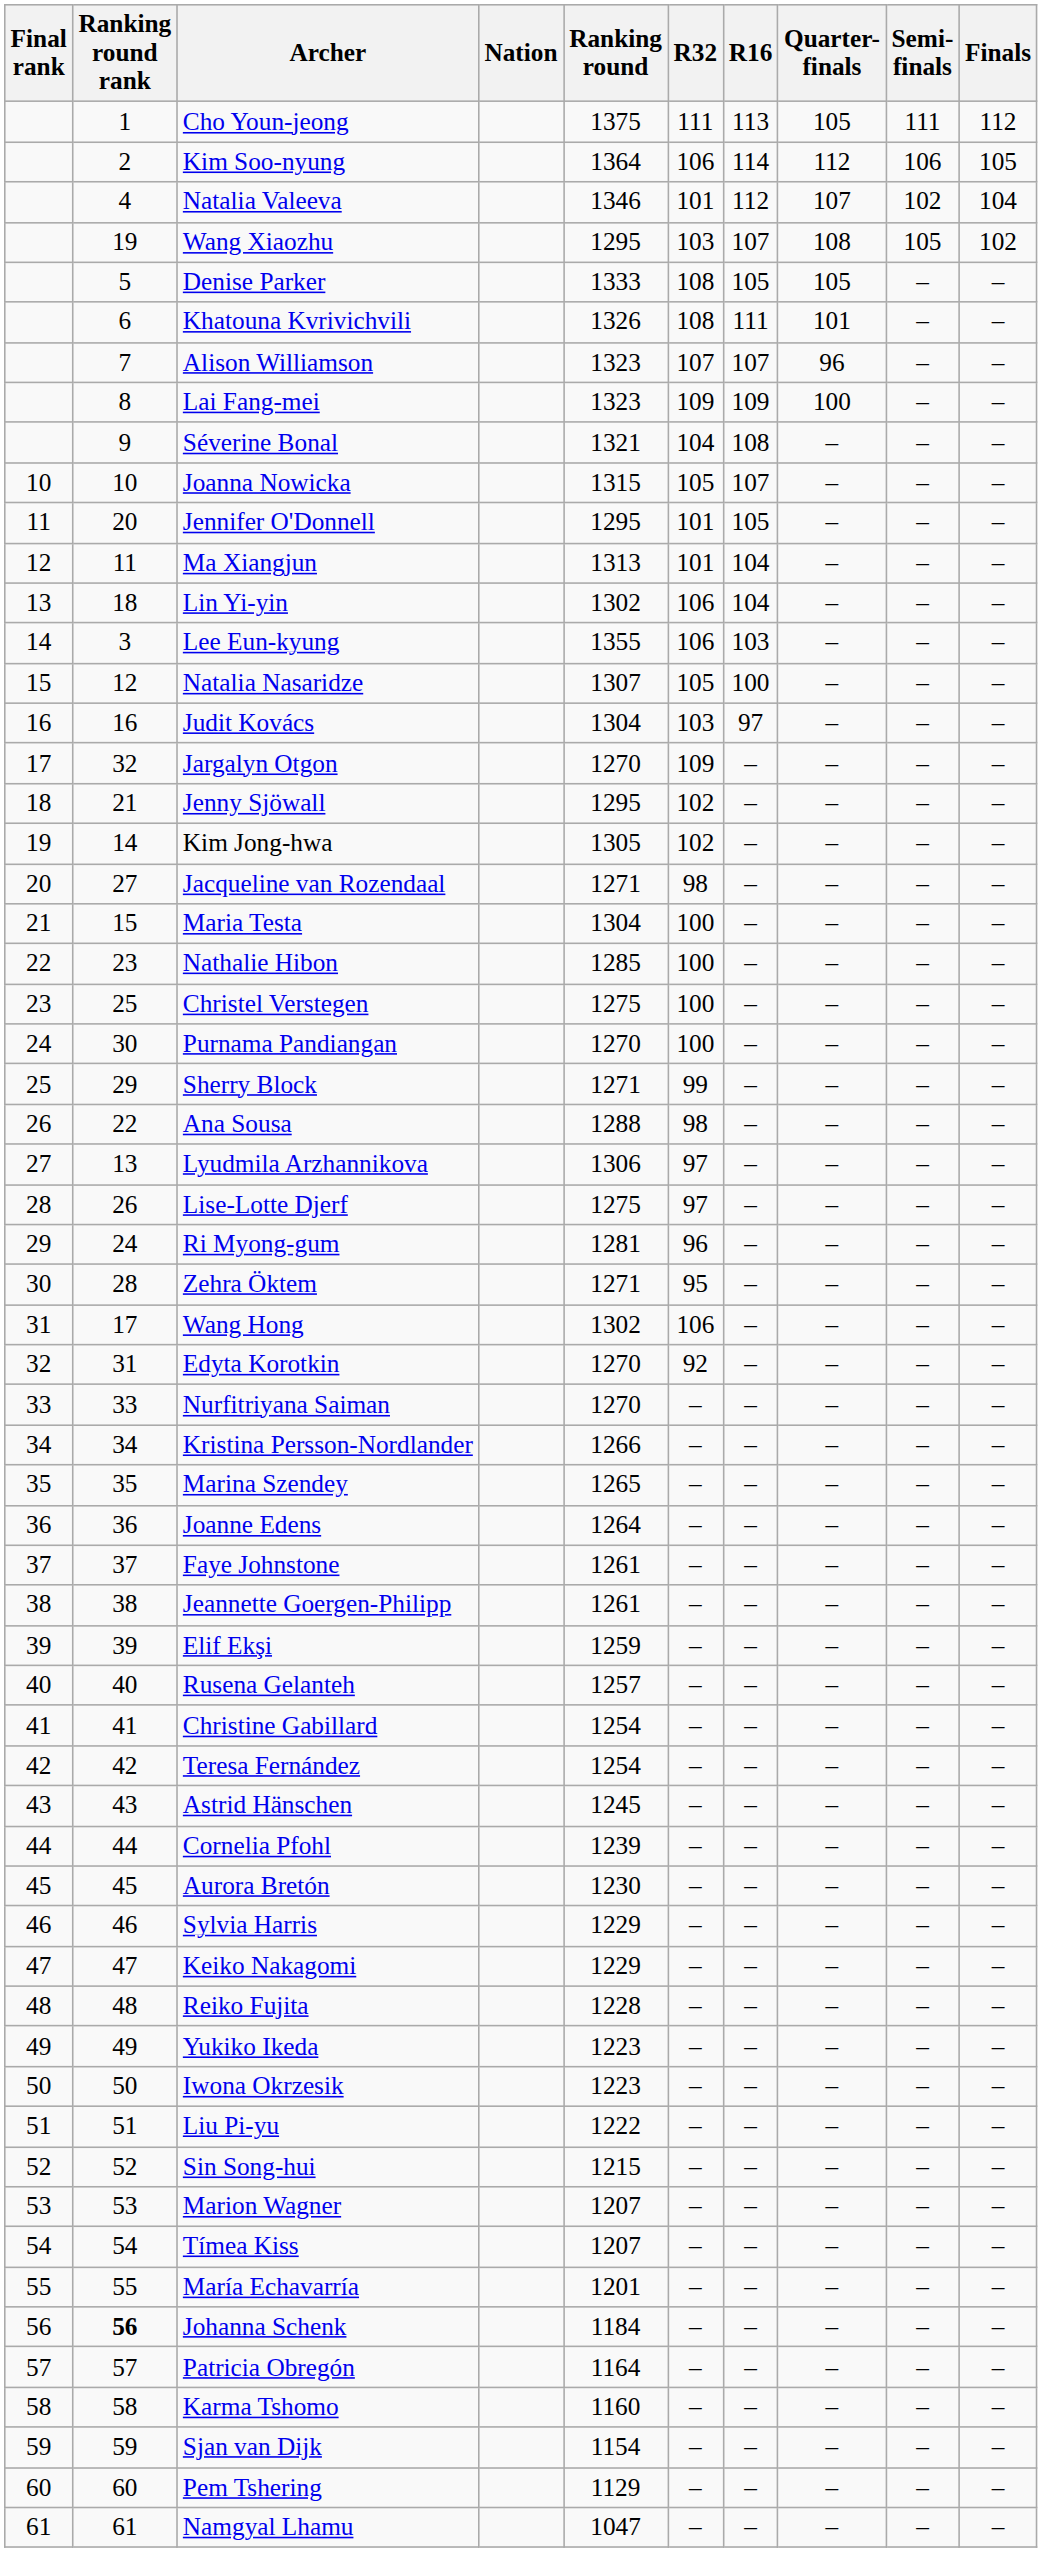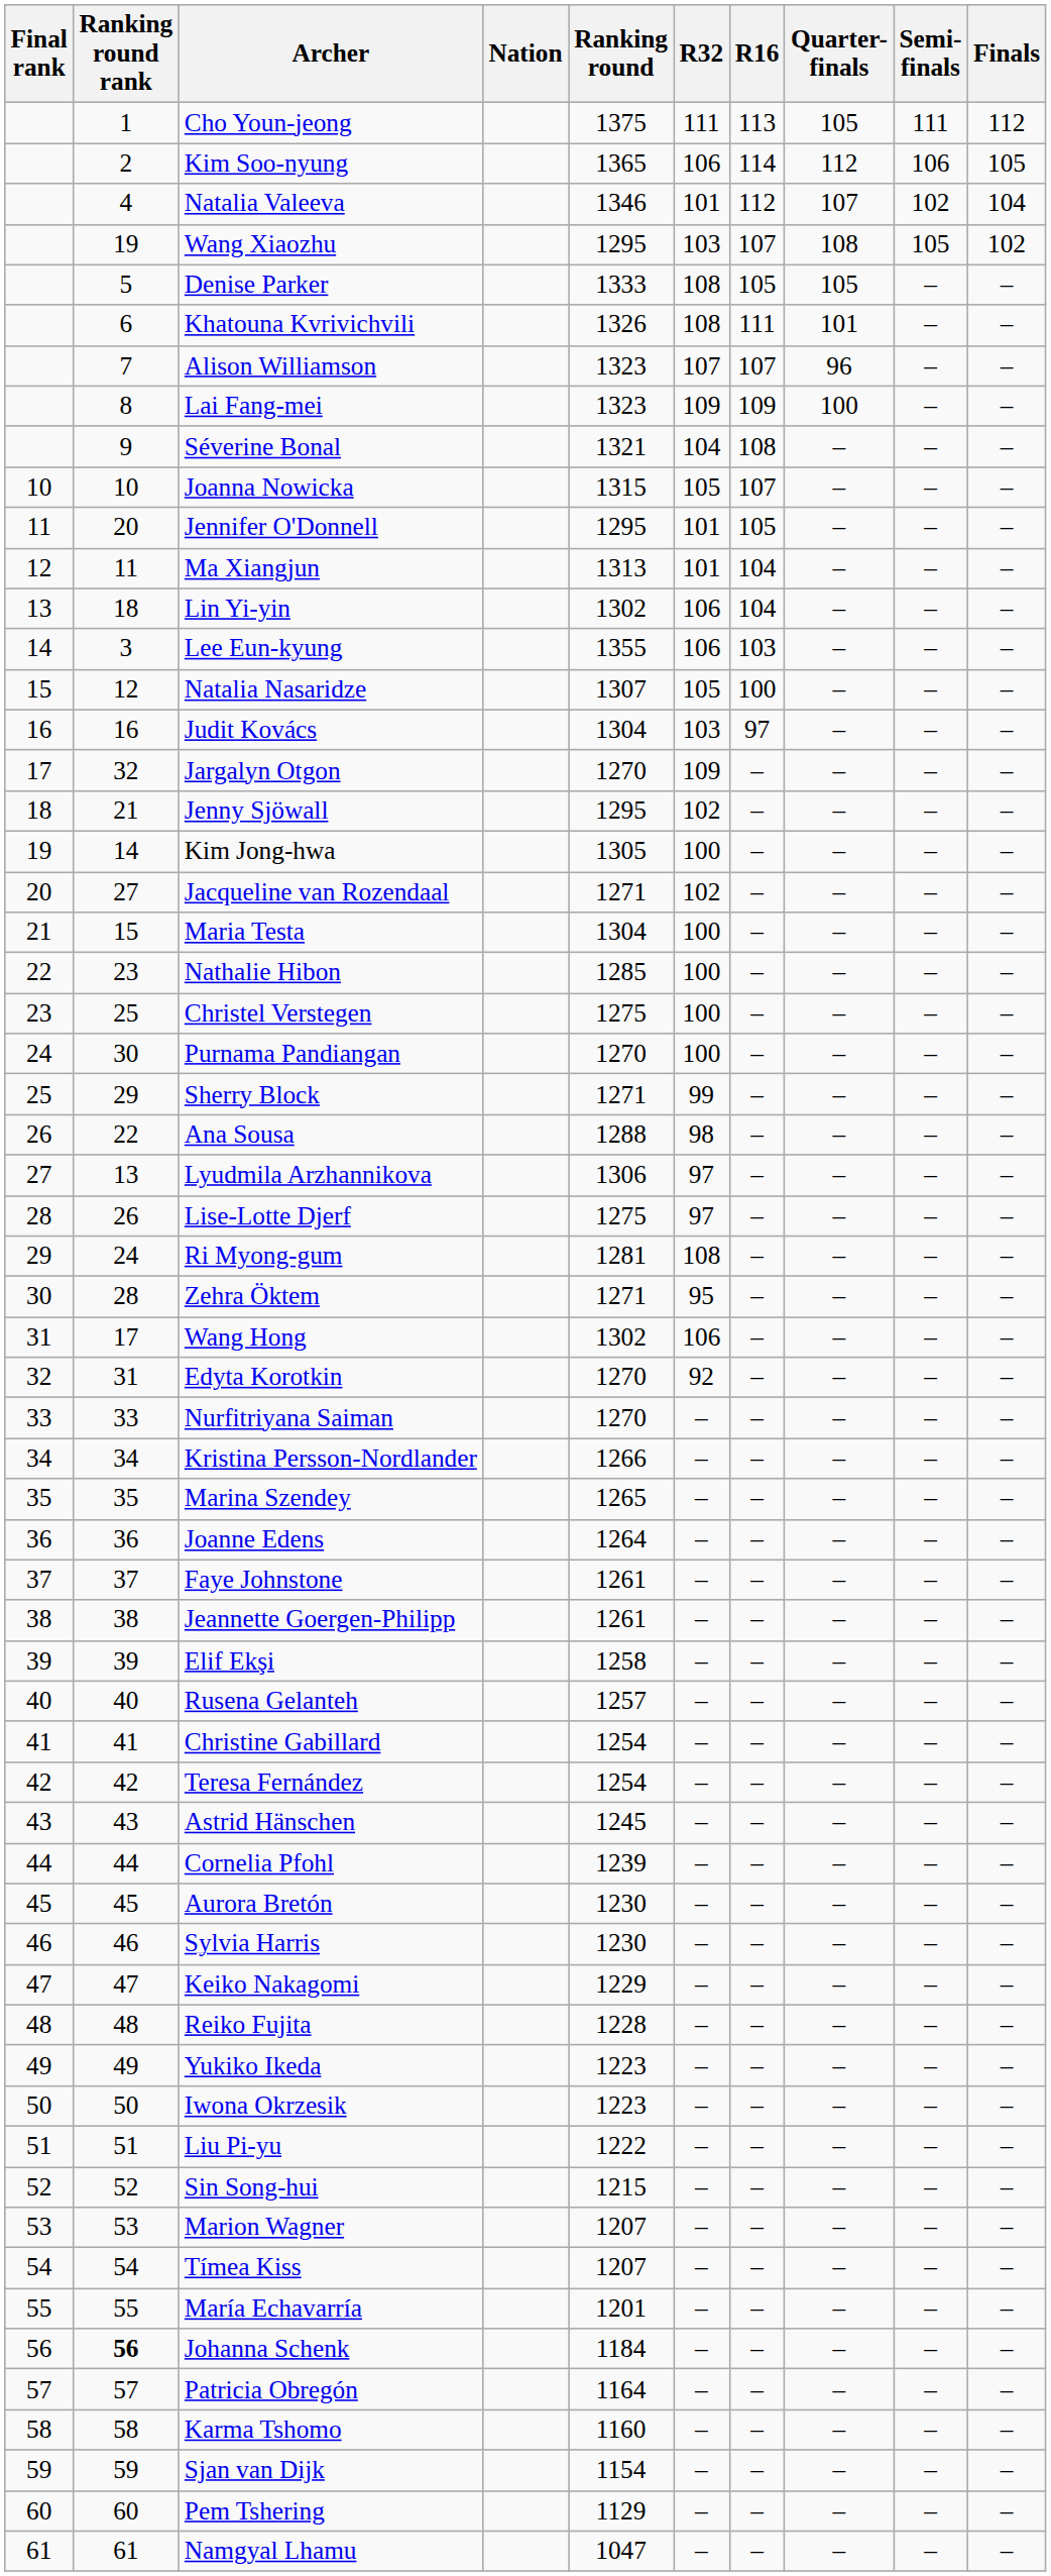 <table class="wikitable sortable" style="text-align:center">
 <tr>
 <th>Final <br> rank</th>
 <th>Ranking <br> round <br> rank</th>
 <th>Archer</th>
 <th>Nation</th>
 <th>Ranking <br> round</th>
 <th>R32</th>
 <th>R16</th>
 <th>Quarter- <br> finals</th>
 <th>Semi- <br> finals</th>
 <th>Finals</th>
 </tr>
 <tr>
 <td></td>
 <td>1</td>
 <td align=left><a href='#'>Cho Youn-jeong</a></td>
 <td align=left></td>
 <td>1375</td>
 <td>111</td>
 <td>113</td>
 <td>105</td>
 <td>111</td>
 <td>112</td>
 </tr>
 <tr>
 <td></td>
 <td>2</td>
 <td align=left><a href='#'>Kim Soo-nyung</a></td>
 <td align=left></td>
-<td>1364</td>
+<td>1365</td>
 <td>106</td>
 <td>114</td>
 <td>112</td>
 <td>106</td>
 <td>105</td>
 </tr>
 <tr>
 <td></td>
 <td>4</td>
 <td align=left><a href='#'>Natalia Valeeva</a></td>
 <td align=left></td>
 <td>1346</td>
 <td>101</td>
 <td>112</td>
 <td>107</td>
 <td>102</td>
 <td>104</td>
 </tr>
 <tr>
 <td></td>
 <td>19</td>
 <td align=left><a href='#'>Wang Xiaozhu</a></td>
 <td align=left></td>
 <td>1295</td>
 <td>103</td>
 <td>107</td>
 <td>108</td>
 <td>105</td>
 <td>102</td>
 </tr>
 <tr>
 <td></td>
 <td>5</td>
 <td align=left><a href='#'>Denise Parker</a></td>
 <td align=left></td>
 <td>1333</td>
 <td>108</td>
 <td>105</td>
 <td>105</td>
 <td>–</td>
 <td>–</td>
 </tr>
 <tr>
 <td></td>
 <td>6</td>
 <td align=left><a href='#'>Khatouna Kvrivichvili</a></td>
 <td align=left></td>
 <td>1326</td>
 <td>108</td>
 <td>111</td>
 <td>101</td>
 <td>–</td>
 <td>–</td>
 </tr>
 <tr>
 <td></td>
 <td>7</td>
 <td align=left><a href='#'>Alison Williamson</a></td>
 <td align=left></td>
 <td>1323</td>
 <td>107</td>
 <td>107</td>
 <td>96</td>
 <td>–</td>
 <td>–</td>
 </tr>
 <tr>
 <td></td>
 <td>8</td>
 <td align=left><a href='#'>Lai Fang-mei</a></td>
 <td align=left></td>
 <td>1323</td>
 <td>109</td>
 <td>109</td>
 <td>100</td>
 <td>–</td>
 <td>–</td>
 </tr>
 <tr>
 <td></td>
 <td>9</td>
 <td align=left><a href='#'>Séverine Bonal</a></td>
 <td align=left></td>
 <td>1321</td>
 <td>104</td>
 <td>108</td>
 <td>–</td>
 <td>–</td>
 <td>–</td>
 </tr>
 <tr>
 <td>10</td>
 <td>10</td>
 <td align=left><a href='#'>Joanna Nowicka</a></td>
 <td align=left></td>
 <td>1315</td>
 <td>105</td>
 <td>107</td>
 <td>–</td>
 <td>–</td>
 <td>–</td>
 </tr>
 <tr>
 <td>11</td>
 <td>20</td>
 <td align=left><a href='#'>Jennifer O'Donnell</a></td>
 <td align=left></td>
 <td>1295</td>
 <td>101</td>
 <td>105</td>
 <td>–</td>
 <td>–</td>
 <td>–</td>
 </tr>
 <tr>
 <td>12</td>
 <td>11</td>
 <td align=left><a href='#'>Ma Xiangjun</a></td>
 <td align=left></td>
 <td>1313</td>
 <td>101</td>
 <td>104</td>
 <td>–</td>
 <td>–</td>
 <td>–</td>
 </tr>
 <tr>
 <td>13</td>
 <td>18</td>
 <td align=left><a href='#'>Lin Yi-yin</a></td>
 <td align=left></td>
 <td>1302</td>
 <td>106</td>
 <td>104</td>
 <td>–</td>
 <td>–</td>
 <td>–</td>
 </tr>
 <tr>
 <td>14</td>
 <td>3</td>
 <td align=left><a href='#'>Lee Eun-kyung</a></td>
 <td align=left></td>
 <td>1355</td>
 <td>106</td>
 <td>103</td>
 <td>–</td>
 <td>–</td>
 <td>–</td>
 </tr>
 <tr>
 <td>15</td>
 <td>12</td>
 <td align=left><a href='#'>Natalia Nasaridze</a></td>
 <td align=left></td>
 <td>1307</td>
 <td>105</td>
 <td>100</td>
 <td>–</td>
 <td>–</td>
 <td>–</td>
 </tr>
 <tr>
 <td>16</td>
 <td>16</td>
 <td align=left><a href='#'>Judit Kovács</a></td>
 <td align=left></td>
 <td>1304</td>
 <td>103</td>
 <td>97</td>
 <td>–</td>
 <td>–</td>
 <td>–</td>
 </tr>
 <tr>
 <td>17</td>
 <td>32</td>
 <td align=left><a href='#'>Jargalyn Otgon</a></td>
 <td align=left></td>
 <td>1270</td>
 <td>109</td>
 <td>–</td>
 <td>–</td>
 <td>–</td>
 <td>–</td>
 </tr>
 <tr>
 <td>18</td>
 <td>21</td>
 <td align=left><a href='#'>Jenny Sjöwall</a></td>
 <td align=left></td>
 <td>1295</td>
 <td>102</td>
 <td>–</td>
 <td>–</td>
 <td>–</td>
 <td>–</td>
 </tr>
 <tr>
 <td>19</td>
 <td>14</td>
 <td align=left>Kim Jong-hwa</td>
 <td align=left></td>
 <td>1305</td>
-<td>102</td>
+<td>100</td>
 <td>–</td>
 <td>–</td>
 <td>–</td>
 <td>–</td>
 </tr>
 <tr>
 <td>20</td>
 <td>27</td>
 <td align=left><a href='#'>Jacqueline van Rozendaal</a></td>
 <td align=left></td>
 <td>1271</td>
-<td>98</td>
+<td>102</td>
 <td>–</td>
 <td>–</td>
 <td>–</td>
 <td>–</td>
 </tr>
 <tr>
 <td>21</td>
 <td>15</td>
 <td align=left><a href='#'>Maria Testa</a></td>
 <td align=left></td>
 <td>1304</td>
 <td>100</td>
 <td>–</td>
 <td>–</td>
 <td>–</td>
 <td>–</td>
 </tr>
 <tr>
 <td>22</td>
 <td>23</td>
 <td align=left><a href='#'>Nathalie Hibon</a></td>
 <td align=left></td>
 <td>1285</td>
 <td>100</td>
 <td>–</td>
 <td>–</td>
 <td>–</td>
 <td>–</td>
 </tr>
 <tr>
 <td>23</td>
 <td>25</td>
 <td align=left><a href='#'>Christel Verstegen</a></td>
 <td align=left></td>
 <td>1275</td>
 <td>100</td>
 <td>–</td>
 <td>–</td>
 <td>–</td>
 <td>–</td>
 </tr>
 <tr>
 <td>24</td>
 <td>30</td>
 <td align=left><a href='#'>Purnama Pandiangan</a></td>
 <td align=left></td>
 <td>1270</td>
 <td>100</td>
 <td>–</td>
 <td>–</td>
 <td>–</td>
 <td>–</td>
 </tr>
 <tr>
 <td>25</td>
 <td>29</td>
 <td align=left><a href='#'>Sherry Block</a></td>
 <td align=left></td>
 <td>1271</td>
 <td>99</td>
 <td>–</td>
 <td>–</td>
 <td>–</td>
 <td>–</td>
 </tr>
 <tr>
 <td>26</td>
 <td>22</td>
 <td align=left><a href='#'>Ana Sousa</a></td>
 <td align=left></td>
 <td>1288</td>
 <td>98</td>
 <td>–</td>
 <td>–</td>
 <td>–</td>
 <td>–</td>
 </tr>
 <tr>
 <td>27</td>
 <td>13</td>
 <td align=left><a href='#'>Lyudmila Arzhannikova</a></td>
 <td align=left></td>
 <td>1306</td>
 <td>97</td>
 <td>–</td>
 <td>–</td>
 <td>–</td>
 <td>–</td>
 </tr>
 <tr>
 <td>28</td>
 <td>26</td>
 <td align=left><a href='#'>Lise-Lotte Djerf</a></td>
 <td align=left></td>
 <td>1275</td>
 <td>97</td>
 <td>–</td>
 <td>–</td>
 <td>–</td>
 <td>–</td>
 </tr>
 <tr>
 <td>29</td>
 <td>24</td>
 <td align=left><a href='#'>Ri Myong-gum</a></td>
 <td align=left></td>
 <td>1281</td>
-<td>96</td>
+<td>108</td>
 <td>–</td>
 <td>–</td>
 <td>–</td>
 <td>–</td>
 </tr>
 <tr>
 <td>30</td>
 <td>28</td>
 <td align=left><a href='#'>Zehra Öktem</a></td>
 <td align=left></td>
 <td>1271</td>
 <td>95</td>
 <td>–</td>
 <td>–</td>
 <td>–</td>
 <td>–</td>
 </tr>
 <tr>
 <td>31</td>
 <td>17</td>
 <td align=left><a href='#'>Wang Hong</a></td>
 <td align=left></td>
 <td>1302</td>
 <td>106</td>
 <td>–</td>
 <td>–</td>
 <td>–</td>
 <td>–</td>
 </tr>
 <tr>
 <td>32</td>
 <td>31</td>
 <td align=left><a href='#'>Edyta Korotkin</a></td>
 <td align=left></td>
 <td>1270</td>
 <td>92</td>
 <td>–</td>
 <td>–</td>
 <td>–</td>
 <td>–</td>
 </tr>
 <tr>
 <td>33</td>
 <td>33</td>
 <td align=left><a href='#'>Nurfitriyana Saiman</a></td>
 <td align=left></td>
 <td>1270</td>
 <td>–</td>
 <td>–</td>
 <td>–</td>
 <td>–</td>
 <td>–</td>
 </tr>
 <tr>
 <td>34</td>
 <td>34</td>
 <td align=left><a href='#'>Kristina Persson-Nordlander</a></td>
 <td align=left></td>
 <td>1266</td>
 <td>–</td>
 <td>–</td>
 <td>–</td>
 <td>–</td>
 <td>–</td>
 </tr>
 <tr>
 <td>35</td>
 <td>35</td>
 <td align=left><a href='#'>Marina Szendey</a></td>
 <td align=left></td>
 <td>1265</td>
 <td>–</td>
 <td>–</td>
 <td>–</td>
 <td>–</td>
 <td>–</td>
 </tr>
 <tr>
 <td>36</td>
 <td>36</td>
 <td align=left><a href='#'>Joanne Edens</a></td>
 <td align=left></td>
 <td>1264</td>
 <td>–</td>
 <td>–</td>
 <td>–</td>
 <td>–</td>
 <td>–</td>
 </tr>
 <tr>
 <td>37</td>
 <td>37</td>
 <td align=left><a href='#'>Faye Johnstone</a></td>
 <td align=left></td>
 <td>1261</td>
 <td>–</td>
 <td>–</td>
 <td>–</td>
 <td>–</td>
 <td>–</td>
 </tr>
 <tr>
 <td>38</td>
 <td>38</td>
 <td align=left><a href='#'>Jeannette Goergen-Philipp</a></td>
 <td align=left></td>
 <td>1261</td>
 <td>–</td>
 <td>–</td>
 <td>–</td>
 <td>–</td>
 <td>–</td>
 </tr>
 <tr>
 <td>39</td>
 <td>39</td>
 <td align=left><a href='#'>Elif Ekşi</a></td>
 <td align=left></td>
-<td>1259</td>
+<td>1258</td>
 <td>–</td>
 <td>–</td>
 <td>–</td>
 <td>–</td>
 <td>–</td>
 </tr>
 <tr>
 <td>40</td>
 <td>40</td>
 <td align=left><a href='#'>Rusena Gelanteh</a></td>
 <td align=left></td>
 <td>1257</td>
 <td>–</td>
 <td>–</td>
 <td>–</td>
 <td>–</td>
 <td>–</td>
 </tr>
 <tr>
 <td>41</td>
 <td>41</td>
 <td align=left><a href='#'>Christine Gabillard</a></td>
 <td align=left></td>
 <td>1254</td>
 <td>–</td>
 <td>–</td>
 <td>–</td>
 <td>–</td>
 <td>–</td>
 </tr>
 <tr>
 <td>42</td>
 <td>42</td>
 <td align=left><a href='#'>Teresa Fernández</a></td>
 <td align=left></td>
 <td>1254</td>
 <td>–</td>
 <td>–</td>
 <td>–</td>
 <td>–</td>
 <td>–</td>
 </tr>
 <tr>
 <td>43</td>
 <td>43</td>
 <td align=left><a href='#'>Astrid Hänschen</a></td>
 <td align=left></td>
 <td>1245</td>
 <td>–</td>
 <td>–</td>
 <td>–</td>
 <td>–</td>
 <td>–</td>
 </tr>
 <tr>
 <td>44</td>
 <td>44</td>
 <td align=left><a href='#'>Cornelia Pfohl</a></td>
 <td align=left></td>
 <td>1239</td>
 <td>–</td>
 <td>–</td>
 <td>–</td>
 <td>–</td>
 <td>–</td>
 </tr>
 <tr>
 <td>45</td>
 <td>45</td>
 <td align=left><a href='#'>Aurora Bretón</a></td>
 <td align=left></td>
 <td>1230</td>
 <td>–</td>
 <td>–</td>
 <td>–</td>
 <td>–</td>
 <td>–</td>
 </tr>
 <tr>
 <td>46</td>
 <td>46</td>
 <td align=left><a href='#'>Sylvia Harris</a></td>
 <td align=left></td>
-<td>1229</td>
+<td>1230</td>
 <td>–</td>
 <td>–</td>
 <td>–</td>
 <td>–</td>
 <td>–</td>
 </tr>
 <tr>
 <td>47</td>
 <td>47</td>
 <td align=left><a href='#'>Keiko Nakagomi</a></td>
 <td align=left></td>
 <td>1229</td>
 <td>–</td>
 <td>–</td>
 <td>–</td>
 <td>–</td>
 <td>–</td>
 </tr>
 <tr>
 <td>48</td>
 <td>48</td>
 <td align=left><a href='#'>Reiko Fujita</a></td>
 <td align=left></td>
 <td>1228</td>
 <td>–</td>
 <td>–</td>
 <td>–</td>
 <td>–</td>
 <td>–</td>
 </tr>
 <tr>
 <td>49</td>
 <td>49</td>
 <td align=left><a href='#'>Yukiko Ikeda</a></td>
 <td align=left></td>
 <td>1223</td>
 <td>–</td>
 <td>–</td>
 <td>–</td>
 <td>–</td>
 <td>–</td>
 </tr>
 <tr>
 <td>50</td>
 <td>50</td>
 <td align=left><a href='#'>Iwona Okrzesik</a></td>
 <td align=left></td>
 <td>1223</td>
 <td>–</td>
 <td>–</td>
 <td>–</td>
 <td>–</td>
 <td>–</td>
 </tr>
 <tr>
 <td>51</td>
 <td>51</td>
 <td align=left><a href='#'>Liu Pi-yu</a></td>
 <td align=left></td>
 <td>1222</td>
 <td>–</td>
 <td>–</td>
 <td>–</td>
 <td>–</td>
 <td>–</td>
 </tr>
 <tr>
 <td>52</td>
 <td>52</td>
 <td align=left><a href='#'>Sin Song-hui</a></td>
 <td align=left></td>
 <td>1215</td>
 <td>–</td>
 <td>–</td>
 <td>–</td>
 <td>–</td>
 <td>–</td>
 </tr>
 <tr>
 <td>53</td>
 <td>53</td>
 <td align=left><a href='#'>Marion Wagner</a></td>
 <td align=left></td>
 <td>1207</td>
 <td>–</td>
 <td>–</td>
 <td>–</td>
 <td>–</td>
 <td>–</td>
 </tr>
 <tr>
 <td>54</td>
 <td>54</td>
 <td align=left><a href='#'>Tímea Kiss</a></td>
 <td align=left></td>
 <td>1207</td>
 <td>–</td>
 <td>–</td>
 <td>–</td>
 <td>–</td>
 <td>–</td>
 </tr>
 <tr>
 <td>55</td>
 <td>55</td>
 <td align=left><a href='#'>María Echavarría</a></td>
 <td align=left></td>
 <td>1201</td>
 <td>–</td>
 <td>–</td>
 <td>–</td>
 <td>–</td>
 <td>–</td>
 </tr>
 <tr>
 <td>56</td>
 <td><strong>56</strong></td>
 <td align=left><a href='#'>Johanna Schenk</a></td>
 <td align=left></td>
 <td>1184</td>
 <td>–</td>
 <td>–</td>
 <td>–</td>
 <td>–</td>
 <td>–</td>
 </tr>
 <tr>
 <td>57</td>
 <td>57</td>
 <td align=left><a href='#'>Patricia Obregón</a></td>
 <td align=left></td>
 <td>1164</td>
 <td>–</td>
 <td>–</td>
 <td>–</td>
 <td>–</td>
 <td>–</td>
 </tr>
 <tr>
 <td>58</td>
 <td>58</td>
 <td align=left><a href='#'>Karma Tshomo</a></td>
 <td align=left></td>
 <td>1160</td>
 <td>–</td>
 <td>–</td>
 <td>–</td>
 <td>–</td>
 <td>–</td>
 </tr>
 <tr>
 <td>59</td>
 <td>59</td>
 <td align=left><a href='#'>Sjan van Dijk</a></td>
 <td align=left></td>
 <td>1154</td>
 <td>–</td>
 <td>–</td>
 <td>–</td>
 <td>–</td>
 <td>–</td>
 </tr>
 <tr>
 <td>60</td>
 <td>60</td>
 <td align=left><a href='#'>Pem Tshering</a></td>
 <td align=left></td>
 <td>1129</td>
 <td>–</td>
 <td>–</td>
 <td>–</td>
 <td>–</td>
 <td>–</td>
 </tr>
 <tr>
 <td>61</td>
 <td>61</td>
 <td align=left><a href='#'>Namgyal Lhamu</a></td>
 <td align=left></td>
 <td>1047</td>
 <td>–</td>
 <td>–</td>
 <td>–</td>
 <td>–</td>
 <td>–</td>
 </tr>
 </table>
